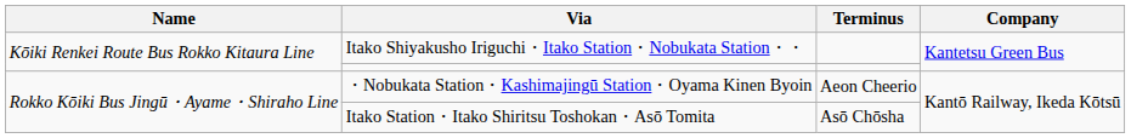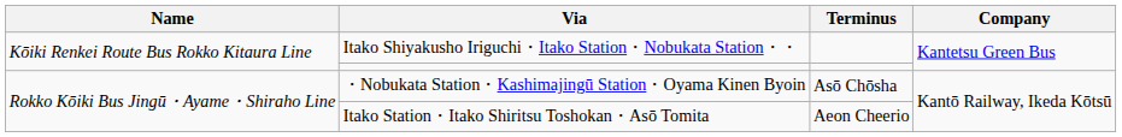 <table class="wikitable">
 <tr>
 <th>Name</th>
 <th>Via</th>
 <th>Terminus</th>
 <th>Company</th>
 </tr>
 <tr>
 <td rowspan="2"><em>Kōiki Renkei Route Bus Rokko Kitaura Line</em></td>
 <td>Itako Shiyakusho Iriguchi・<a href='#'>Itako Station</a>・<a href='#'>Nobukata Station</a>・・</td>
 <td></td>
 <td rowspan="2"><a href='#'>Kantetsu Green Bus</a></td>
 </tr>
 <tr>
 <td></td>
 <td></td>
 </tr>
 <tr>
 <td rowspan="2"><em>Rokko Kōiki Bus Jingū・Ayame・Shiraho Line</em></td>
 <td>・Nobukata Station・<a href='#'>Kashimajingū Station</a>・Oyama Kinen Byoin</td>
-<td>Aeon Cheerio</td>
+<td>Asō Chōsha</td>
 <td rowspan="2">Kantō Railway, Ikeda Kōtsū</td>
 </tr>
 <tr>
 <td>Itako Station・Itako Shiritsu Toshokan・Asō Tomita</td>
-<td>Asō Chōsha</td>
+<td>Aeon Cheerio</td>
 </tr>
 </table>
